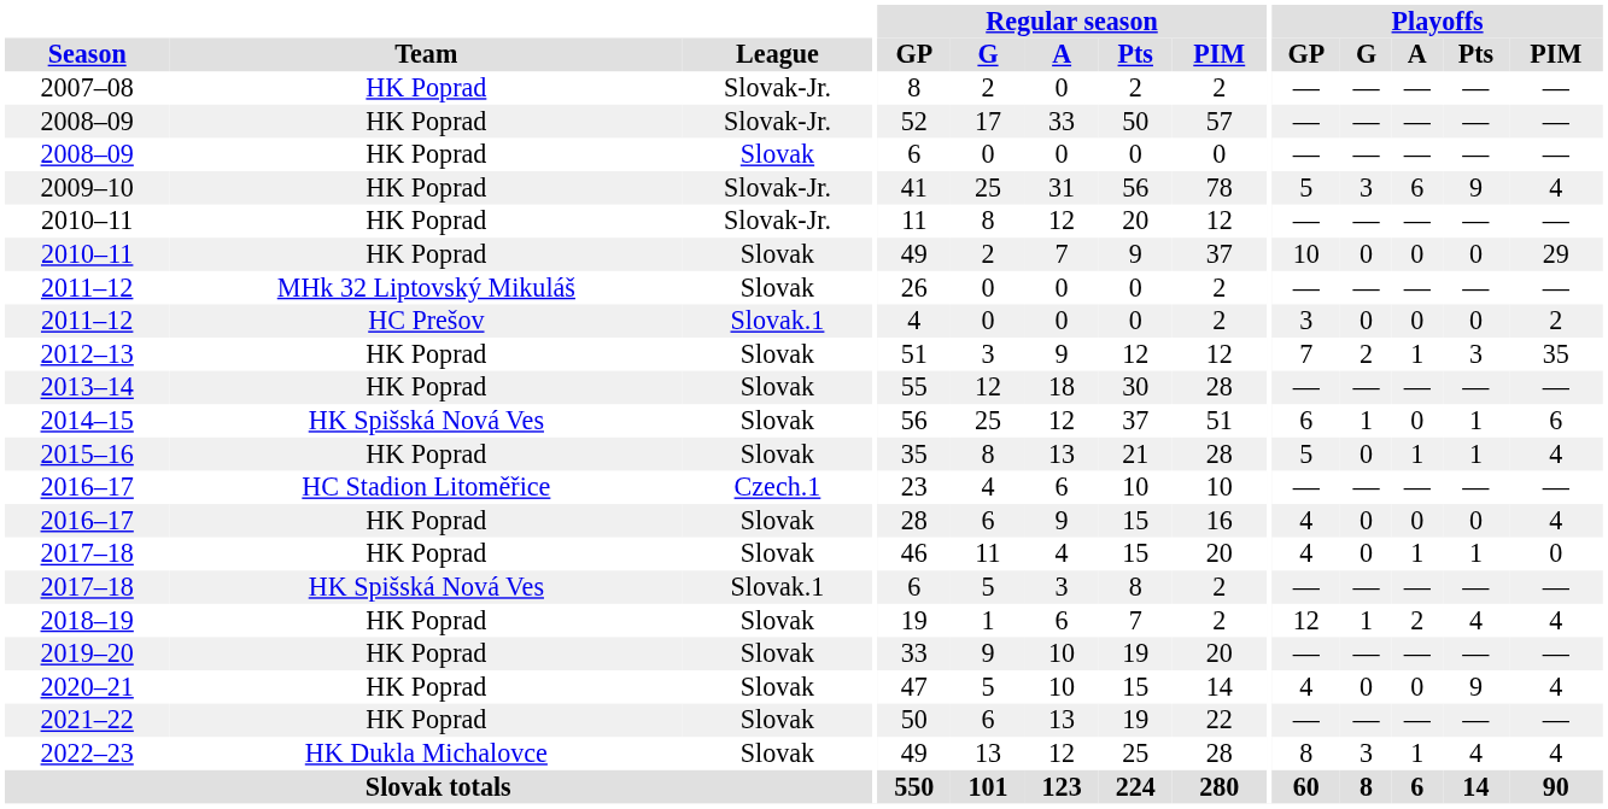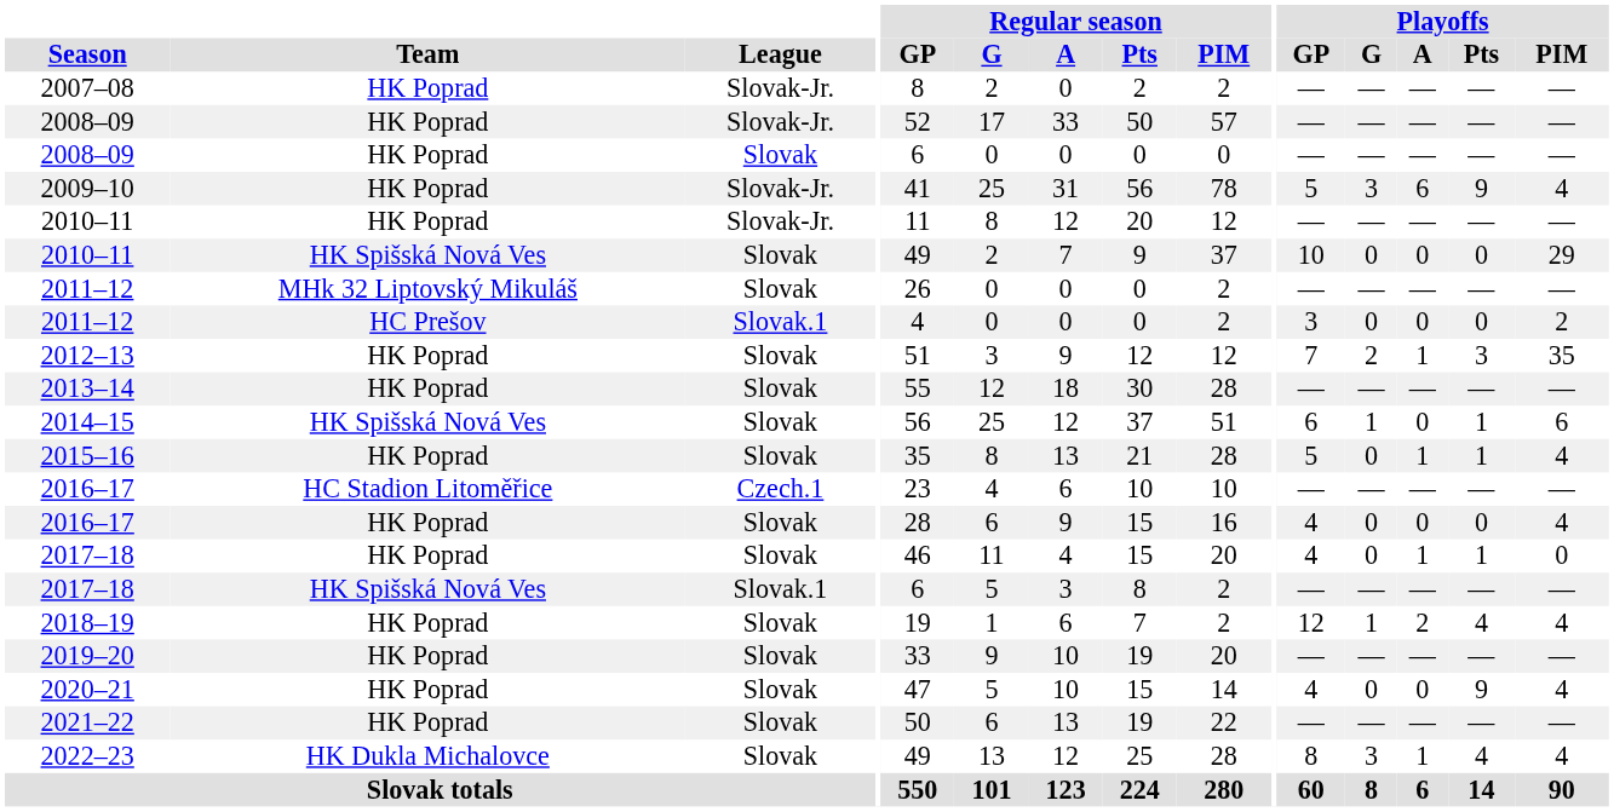 <table border="0" cellpadding="1" cellspacing="0" style="text-align:center; width:60em">
 <tr bgcolor="#e0e0e0">
 <th colspan="3" bgcolor="#ffffff"></th>
 <th rowspan="99" bgcolor="#ffffff"></th>
 <th colspan="5"><a href='#'>Regular season</a></th>
 <th rowspan="99" bgcolor="#ffffff"></th>
 <th colspan="5"><a href='#'>Playoffs</a></th>
 </tr>
 <tr bgcolor="#e0e0e0">
 <th><a href='#'>Season</a></th>
 <th>Team</th>
 <th>League</th>
 <th>GP</th>
 <th><a href='#'>G</a></th>
 <th><a href='#'>A</a></th>
 <th><a href='#'>Pts</a></th>
 <th><a href='#'>PIM</a></th>
 <th>GP</th>
 <th>G</th>
 <th>A</th>
 <th>Pts</th>
 <th>PIM</th>
 </tr>
 <tr>
 <td>2007–08</td>
 <td><a href='#'>HK Poprad</a></td>
 <td>Slovak-Jr.</td>
 <td>8</td>
 <td>2</td>
 <td>0</td>
 <td>2</td>
 <td>2</td>
 <td>—</td>
 <td>—</td>
 <td>—</td>
 <td>—</td>
 <td>—</td>
 </tr>
 <tr bgcolor="#f0f0f0">
 <td>2008–09</td>
 <td>HK Poprad</td>
 <td>Slovak-Jr.</td>
 <td>52</td>
 <td>17</td>
 <td>33</td>
 <td>50</td>
 <td>57</td>
 <td>—</td>
 <td>—</td>
 <td>—</td>
 <td>—</td>
 <td>—</td>
 </tr>
 <tr>
 <td><a href='#'>2008–09</a></td>
 <td>HK Poprad</td>
 <td><a href='#'>Slovak</a></td>
 <td>6</td>
 <td>0</td>
 <td>0</td>
 <td>0</td>
 <td>0</td>
 <td>—</td>
 <td>—</td>
 <td>—</td>
 <td>—</td>
 <td>—</td>
 </tr>
 <tr bgcolor="#f0f0f0">
 <td>2009–10</td>
 <td>HK Poprad</td>
 <td>Slovak-Jr.</td>
 <td>41</td>
 <td>25</td>
 <td>31</td>
 <td>56</td>
 <td>78</td>
 <td>5</td>
 <td>3</td>
 <td>6</td>
 <td>9</td>
 <td>4</td>
 </tr>
 <tr>
 <td>2010–11</td>
 <td>HK Poprad</td>
 <td>Slovak-Jr.</td>
 <td>11</td>
 <td>8</td>
 <td>12</td>
 <td>20</td>
 <td>12</td>
 <td>—</td>
 <td>—</td>
 <td>—</td>
 <td>—</td>
 <td>—</td>
 </tr>
 <tr bgcolor="#f0f0f0">
 <td><a href='#'>2010–11</a></td>
-<td>HK Poprad</td>
+<td><a href='#'>HK Spišská Nová Ves</a></td>
 <td>Slovak</td>
 <td>49</td>
 <td>2</td>
 <td>7</td>
 <td>9</td>
 <td>37</td>
 <td>10</td>
 <td>0</td>
 <td>0</td>
 <td>0</td>
 <td>29</td>
 </tr>
 <tr>
 <td><a href='#'>2011–12</a></td>
 <td><a href='#'>MHk 32 Liptovský Mikuláš</a></td>
 <td>Slovak</td>
 <td>26</td>
 <td>0</td>
 <td>0</td>
 <td>0</td>
 <td>2</td>
 <td>—</td>
 <td>—</td>
 <td>—</td>
 <td>—</td>
 <td>—</td>
 </tr>
 <tr bgcolor="#f0f0f0">
 <td><a href='#'>2011–12</a></td>
 <td><a href='#'>HC Prešov</a></td>
 <td><a href='#'>Slovak.1</a></td>
 <td>4</td>
 <td>0</td>
 <td>0</td>
 <td>0</td>
 <td>2</td>
 <td>3</td>
 <td>0</td>
 <td>0</td>
 <td>0</td>
 <td>2</td>
 </tr>
 <tr>
 <td><a href='#'>2012–13</a></td>
 <td>HK Poprad</td>
 <td>Slovak</td>
 <td>51</td>
 <td>3</td>
 <td>9</td>
 <td>12</td>
 <td>12</td>
 <td>7</td>
 <td>2</td>
 <td>1</td>
 <td>3</td>
 <td>35</td>
 </tr>
 <tr bgcolor="#f0f0f0">
 <td><a href='#'>2013–14</a></td>
 <td>HK Poprad</td>
 <td>Slovak</td>
 <td>55</td>
 <td>12</td>
 <td>18</td>
 <td>30</td>
 <td>28</td>
 <td>—</td>
 <td>—</td>
 <td>—</td>
 <td>—</td>
 <td>—</td>
 </tr>
 <tr>
 <td><a href='#'>2014–15</a></td>
 <td><a href='#'>HK Spišská Nová Ves</a></td>
 <td>Slovak</td>
 <td>56</td>
 <td>25</td>
 <td>12</td>
 <td>37</td>
 <td>51</td>
 <td>6</td>
 <td>1</td>
 <td>0</td>
 <td>1</td>
 <td>6</td>
 </tr>
 <tr bgcolor="#f0f0f0">
 <td><a href='#'>2015–16</a></td>
 <td>HK Poprad</td>
 <td>Slovak</td>
 <td>35</td>
 <td>8</td>
 <td>13</td>
 <td>21</td>
 <td>28</td>
 <td>5</td>
 <td>0</td>
 <td>1</td>
 <td>1</td>
 <td>4</td>
 </tr>
 <tr>
 <td><a href='#'>2016–17</a></td>
 <td><a href='#'>HC Stadion Litoměřice</a></td>
 <td><a href='#'>Czech.1</a></td>
 <td>23</td>
 <td>4</td>
 <td>6</td>
 <td>10</td>
 <td>10</td>
 <td>—</td>
 <td>—</td>
 <td>—</td>
 <td>—</td>
 <td>—</td>
 </tr>
 <tr bgcolor="#f0f0f0">
 <td><a href='#'>2016–17</a></td>
 <td>HK Poprad</td>
 <td>Slovak</td>
 <td>28</td>
 <td>6</td>
 <td>9</td>
 <td>15</td>
 <td>16</td>
 <td>4</td>
 <td>0</td>
 <td>0</td>
 <td>0</td>
 <td>4</td>
 </tr>
 <tr>
 <td><a href='#'>2017–18</a></td>
 <td>HK Poprad</td>
 <td>Slovak</td>
 <td>46</td>
 <td>11</td>
 <td>4</td>
 <td>15</td>
 <td>20</td>
 <td>4</td>
 <td>0</td>
 <td>1</td>
 <td>1</td>
 <td>0</td>
 </tr>
 <tr bgcolor="#f0f0f0">
 <td><a href='#'>2017–18</a></td>
 <td><a href='#'>HK Spišská Nová Ves</a></td>
 <td>Slovak.1</td>
 <td>6</td>
 <td>5</td>
 <td>3</td>
 <td>8</td>
 <td>2</td>
 <td>—</td>
 <td>—</td>
 <td>—</td>
 <td>—</td>
 <td>—</td>
 </tr>
 <tr>
 <td><a href='#'>2018–19</a></td>
 <td>HK Poprad</td>
 <td>Slovak</td>
 <td>19</td>
 <td>1</td>
 <td>6</td>
 <td>7</td>
 <td>2</td>
 <td>12</td>
 <td>1</td>
 <td>2</td>
 <td>4</td>
 <td>4</td>
 </tr>
 <tr bgcolor="#f0f0f0">
 <td><a href='#'>2019–20</a></td>
 <td>HK Poprad</td>
 <td>Slovak</td>
 <td>33</td>
 <td>9</td>
 <td>10</td>
 <td>19</td>
 <td>20</td>
 <td>—</td>
 <td>—</td>
 <td>—</td>
 <td>—</td>
 <td>—</td>
 </tr>
 <tr>
 <td><a href='#'>2020–21</a></td>
 <td>HK Poprad</td>
 <td>Slovak</td>
 <td>47</td>
 <td>5</td>
 <td>10</td>
 <td>15</td>
 <td>14</td>
 <td>4</td>
 <td>0</td>
 <td>0</td>
 <td>9</td>
 <td>4</td>
 </tr>
 <tr bgcolor="#f0f0f0">
 <td><a href='#'>2021–22</a></td>
 <td>HK Poprad</td>
 <td>Slovak</td>
 <td>50</td>
 <td>6</td>
 <td>13</td>
 <td>19</td>
 <td>22</td>
 <td>—</td>
 <td>—</td>
 <td>—</td>
 <td>—</td>
 <td>—</td>
 </tr>
 <tr>
 <td><a href='#'>2022–23</a></td>
 <td><a href='#'>HK Dukla Michalovce</a></td>
 <td>Slovak</td>
 <td>49</td>
 <td>13</td>
 <td>12</td>
 <td>25</td>
 <td>28</td>
 <td>8</td>
 <td>3</td>
 <td>1</td>
 <td>4</td>
 <td>4</td>
 </tr>
 <tr bgcolor="#e0e0e0">
 <th colspan="3">Slovak totals</th>
 <th>550</th>
 <th>101</th>
 <th>123</th>
 <th>224</th>
 <th>280</th>
 <th>60</th>
 <th>8</th>
 <th>6</th>
 <th>14</th>
 <th>90</th>
 </tr>
 </table>
